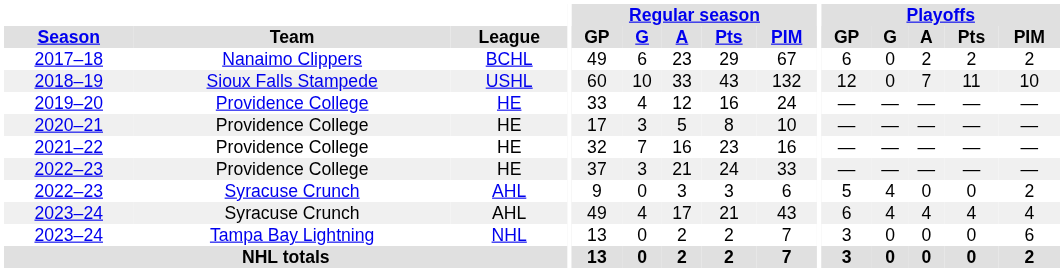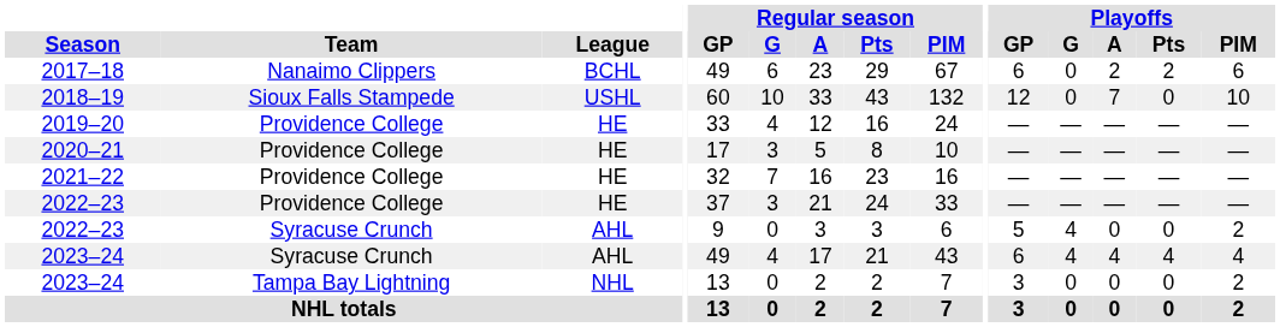 <table border="0" cellpadding="1" cellspacing="0" style="text-align:center; width:60em">
 <tr bgcolor="#e0e0e0">
 <th colspan="3" bgcolor="#ffffff"></th>
 <th rowspan="99" bgcolor="#ffffff"></th>
 <th colspan="5"><a href='#'>Regular season</a></th>
 <th rowspan="99" bgcolor="#ffffff"></th>
 <th colspan="5"><a href='#'>Playoffs</a></th>
 </tr>
 <tr bgcolor="#e0e0e0">
 <th><a href='#'>Season</a></th>
 <th>Team</th>
 <th>League</th>
 <th>GP</th>
 <th><a href='#'>G</a></th>
 <th><a href='#'>A</a></th>
 <th><a href='#'>Pts</a></th>
 <th><a href='#'>PIM</a></th>
 <th>GP</th>
 <th>G</th>
 <th>A</th>
 <th>Pts</th>
 <th>PIM</th>
 </tr>
 <tr>
 <td><a href='#'>2017–18</a></td>
 <td><a href='#'>Nanaimo Clippers</a></td>
 <td><a href='#'>BCHL</a></td>
 <td>49</td>
 <td>6</td>
 <td>23</td>
 <td>29</td>
 <td>67</td>
 <td>6</td>
 <td>0</td>
 <td>2</td>
 <td>2</td>
-<td>2</td>
+<td>6</td>
 </tr>
 <tr bgcolor="#f0f0f0">
 <td><a href='#'>2018–19</a></td>
 <td><a href='#'>Sioux Falls Stampede</a></td>
 <td><a href='#'>USHL</a></td>
 <td>60</td>
 <td>10</td>
 <td>33</td>
 <td>43</td>
 <td>132</td>
 <td>12</td>
 <td>0</td>
 <td>7</td>
-<td>11</td>
+<td>0</td>
 <td>10</td>
 </tr>
 <tr>
 <td><a href='#'>2019–20</a></td>
 <td><a href='#'>Providence College</a></td>
 <td><a href='#'>HE</a></td>
 <td>33</td>
 <td>4</td>
 <td>12</td>
 <td>16</td>
 <td>24</td>
 <td>—</td>
 <td>—</td>
 <td>—</td>
 <td>—</td>
 <td>—</td>
 </tr>
 <tr bgcolor="#f0f0f0">
 <td><a href='#'>2020–21</a></td>
 <td>Providence College</td>
 <td>HE</td>
 <td>17</td>
 <td>3</td>
 <td>5</td>
 <td>8</td>
 <td>10</td>
 <td>—</td>
 <td>—</td>
 <td>—</td>
 <td>—</td>
 <td>—</td>
 </tr>
 <tr>
 <td><a href='#'>2021–22</a></td>
 <td>Providence College</td>
 <td>HE</td>
 <td>32</td>
 <td>7</td>
 <td>16</td>
 <td>23</td>
 <td>16</td>
 <td>—</td>
 <td>—</td>
 <td>—</td>
 <td>—</td>
 <td>—</td>
 </tr>
 <tr bgcolor="#f0f0f0">
 <td><a href='#'>2022–23</a></td>
 <td>Providence College</td>
 <td>HE</td>
 <td>37</td>
 <td>3</td>
 <td>21</td>
 <td>24</td>
 <td>33</td>
 <td>—</td>
 <td>—</td>
 <td>—</td>
 <td>—</td>
 <td>—</td>
 </tr>
 <tr>
 <td><a href='#'>2022–23</a></td>
 <td><a href='#'>Syracuse Crunch</a></td>
 <td><a href='#'>AHL</a></td>
 <td>9</td>
 <td>0</td>
 <td>3</td>
 <td>3</td>
 <td>6</td>
 <td>5</td>
 <td>4</td>
 <td>0</td>
 <td>0</td>
 <td>2</td>
 </tr>
 <tr bgcolor="#f0f0f0">
 <td><a href='#'>2023–24</a></td>
 <td>Syracuse Crunch</td>
 <td>AHL</td>
 <td>49</td>
 <td>4</td>
 <td>17</td>
 <td>21</td>
 <td>43</td>
 <td>6</td>
 <td>4</td>
 <td>4</td>
 <td>4</td>
 <td>4</td>
 </tr>
 <tr>
 <td><a href='#'>2023–24</a></td>
 <td><a href='#'>Tampa Bay Lightning</a></td>
 <td><a href='#'>NHL</a></td>
 <td>13</td>
 <td>0</td>
 <td>2</td>
 <td>2</td>
 <td>7</td>
 <td>3</td>
 <td>0</td>
 <td>0</td>
 <td>0</td>
-<td>6</td>
+<td>2</td>
 </tr>
 <tr bgcolor="#e0e0e0">
 <th colspan="3">NHL totals</th>
 <th>13</th>
 <th>0</th>
 <th>2</th>
 <th>2</th>
 <th>7</th>
 <th>3</th>
 <th>0</th>
 <th>0</th>
 <th>0</th>
 <th>2</th>
 </tr>
 </table>
